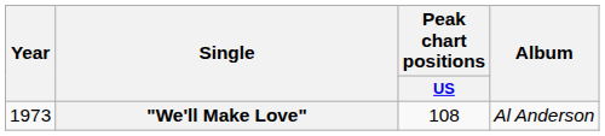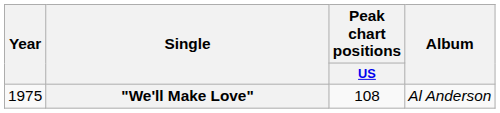 <table class="wikitable plainrowheaders" style="text-align:center;">
 <tr>
 <th rowspan="2">Year</th>
 <th rowspan="2" style="width:18em;">Single</th>
 <th colspan="1">Peak chart<br>positions</th>
 <th rowspan="2">Album</th>
 </tr>
 <tr style="font-size:smaller;">
 <th width="45"><a href='#'>US</a></th>
 </tr>
 <tr>
-<td>1973</td>
+<td>1975</td>
 <th scope="row">"We'll Make Love"</th>
 <td>108</td>
 <td align="left"><em>Al Anderson</em></td>
 </tr>
 </table>
